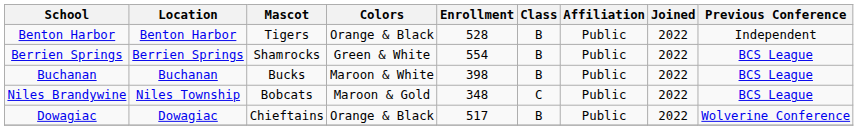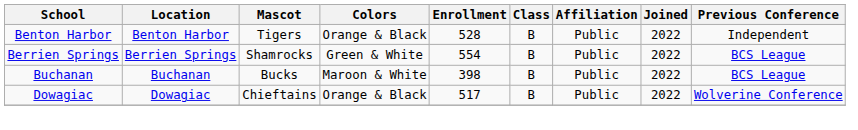 <table class="wikitable sortable" style="text-align:center;">
 <tr>
 <th>School</th>
 <th>Location</th>
 <th>Mascot</th>
 <th>Colors</th>
 <th>Enrollment</th>
 <th>Class</th>
 <th>Affiliation</th>
 <th>Joined</th>
 <th>Previous Conference</th>
 </tr>
 <tr>
 <td><a href='#'>Benton Harbor</a></td>
 <td><a href='#'>Benton Harbor</a></td>
 <td>Tigers</td>
 <td>Orange & Black</td>
 <td>528</td>
 <td>B</td>
 <td>Public</td>
 <td>2022</td>
 <td>Independent</td>
 </tr>
 <tr>
 <td><a href='#'>Berrien Springs</a></td>
 <td><a href='#'>Berrien Springs</a></td>
 <td>Shamrocks</td>
 <td>Green & White</td>
 <td>554</td>
 <td>B</td>
 <td>Public</td>
 <td>2022</td>
 <td><a href='#'>BCS League</a></td>
 </tr>
 <tr>
 <td><a href='#'>Buchanan</a></td>
 <td><a href='#'>Buchanan</a></td>
 <td>Bucks</td>
 <td>Maroon & White</td>
 <td>398</td>
 <td>B</td>
 <td>Public</td>
 <td>2022</td>
 <td><a href='#'>BCS League</a></td>
 </tr>
 <tr>
-<td><a href='#'>Niles Brandywine</a></td>
-<td><a href='#'>Niles Township</a></td>
-<td>Bobcats</td>
-<td>Maroon & Gold</td>
-<td>348</td>
-<td>C</td>
-<td>Public</td>
-<td>2022</td>
-<td><a href='#'>BCS League</a></td>
-</tr>
-<tr>
 <td><a href='#'>Dowagiac</a></td>
 <td><a href='#'>Dowagiac</a></td>
 <td>Chieftains</td>
 <td>Orange & Black</td>
 <td>517</td>
 <td>B</td>
 <td>Public</td>
 <td>2022</td>
 <td><a href='#'>Wolverine Conference</a></td>
 </tr>
 <tr>
 </tr>
 </table>
